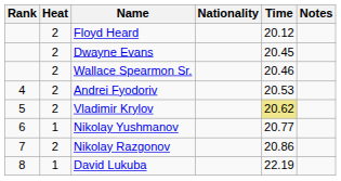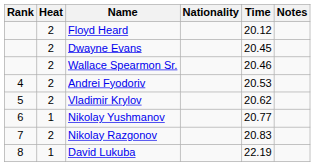 <table class="wikitable sortable" style="text-align:center">
 <tr>
 <th>Rank</th>
 <th>Heat</th>
 <th>Name</th>
 <th>Nationality</th>
 <th>Time</th>
 <th>Notes</th>
 </tr>
 <tr>
 <td></td>
 <td>2</td>
 <td align=left><a href='#'>Floyd Heard</a></td>
 <td align=left></td>
 <td>20.12</td>
 <td></td>
 </tr>
 <tr>
 <td></td>
 <td>2</td>
 <td align=left><a href='#'>Dwayne Evans</a></td>
 <td align=left></td>
 <td>20.45</td>
 <td></td>
 </tr>
 <tr>
 <td></td>
 <td>2</td>
 <td align=left><a href='#'>Wallace Spearmon Sr.</a></td>
 <td align=left></td>
 <td>20.46</td>
 <td></td>
 </tr>
 <tr>
 <td>4</td>
 <td>2</td>
 <td align=left><a href='#'>Andrei Fyodoriv</a></td>
 <td align=left></td>
 <td>20.53</td>
 <td></td>
 </tr>
 <tr>
 <td>5</td>
 <td>2</td>
 <td align=left><a href='#'>Vladimir Krylov</a></td>
 <td align=left></td>
-<td style="background: khaki;">20.62</td>
+<td>20.62</td>
 <td></td>
 </tr>
 <tr>
 <td>6</td>
 <td>1</td>
 <td align=left><a href='#'>Nikolay Yushmanov</a></td>
 <td align=left></td>
 <td>20.77</td>
 <td></td>
 </tr>
 <tr>
 <td>7</td>
 <td>2</td>
 <td align=left><a href='#'>Nikolay Razgonov</a></td>
 <td align=left></td>
-<td>20.86</td>
+<td>20.83</td>
 <td></td>
 </tr>
 <tr>
 <td>8</td>
 <td>1</td>
 <td align=left><a href='#'>David Lukuba</a></td>
 <td align=left></td>
 <td>22.19</td>
 <td></td>
 </tr>
 </table>
